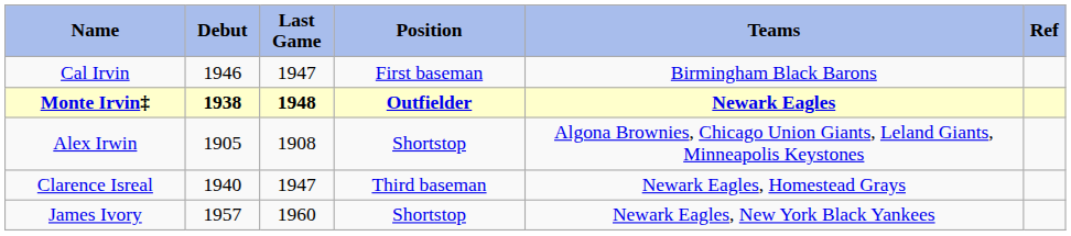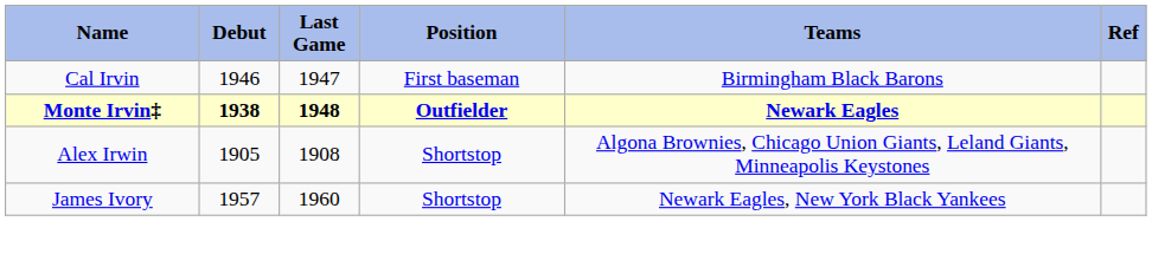 <table class="wikitable" style="width: 100%">
 <tr>
 <th style="background:#a8bdec; width:17%;">Name</th>
 <th style="width:7%; background:#a8bdec;">Debut</th>
 <th style="width:7%; background:#a8bdec;">Last Game</th>
 <th style="width:18%; background:#a8bdec;">Position</th>
 <th style="width:47%; background:#a8bdec;">Teams</th>
 <th style="width:4%; background:#a8bdec;">Ref</th>
 </tr>
 <tr align=center>
 <td><a href='#'>Cal Irvin</a></td>
 <td>1946</td>
 <td>1947</td>
 <td><a href='#'>First baseman</a></td>
 <td><a href='#'>Birmingham Black Barons</a></td>
 <td></td>
 </tr>
 <tr style="background:#ffc; text-align:center;">
 <td><strong><a href='#'>Monte Irvin</a>‡</strong></td>
 <td><strong>1938</strong></td>
 <td><strong>1948</strong></td>
 <td><strong><a href='#'>Outfielder</a></strong></td>
 <td><strong><a href='#'>Newark Eagles</a></strong></td>
 <td><strong></strong></td>
 </tr>
 <tr align=center>
 <td><a href='#'>Alex Irwin</a></td>
 <td>1905</td>
 <td>1908</td>
 <td><a href='#'>Shortstop</a></td>
 <td><a href='#'>Algona Brownies</a>, <a href='#'>Chicago Union Giants</a>, <a href='#'>Leland Giants</a>, <a href='#'>Minneapolis Keystones</a></td>
 <td></td>
 </tr>
 <tr align=center>
-<td><a href='#'>Clarence Isreal</a></td>
-<td>1940</td>
-<td>1947</td>
-<td><a href='#'>Third baseman</a></td>
-<td><a href='#'>Newark Eagles</a>, <a href='#'>Homestead Grays</a></td>
-<td></td>
-</tr>
-<tr align=center>
 <td><a href='#'>James Ivory</a></td>
 <td>1957</td>
 <td>1960</td>
 <td><a href='#'>Shortstop</a></td>
 <td><a href='#'>Newark Eagles</a>, <a href='#'>New York Black Yankees</a></td>
 <td></td>
 </tr>
 </table>
